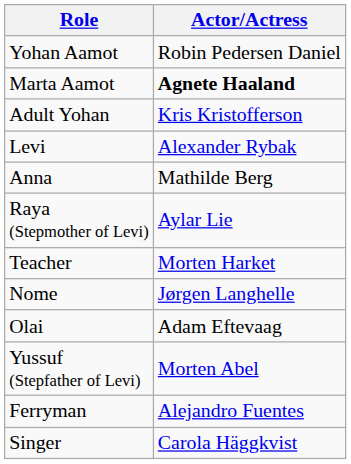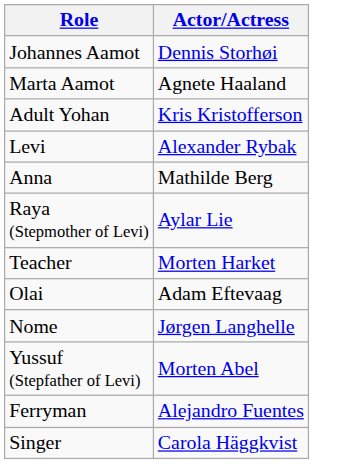 <table class="wikitable sortable">
 <tr>
 <th><a href='#'>Role</a></th>
 <th><a href='#'>Actor/Actress</a></th>
 </tr>
 <tr>
-<td>Yohan Aamot</td>
-<td>Robin Pedersen Daniel</td>
+<td>Johannes Aamot</td>
+<td><a href='#'>Dennis Storhøi</a></td>
 </tr>
 <tr>
 <td>Marta Aamot</td>
-<td><strong>Agnete Haaland</strong></td>
+<td>Agnete Haaland</td>
 </tr>
 <tr>
 <td>Adult Yohan</td>
 <td><a href='#'>Kris Kristofferson</a></td>
 </tr>
 <tr>
 <td>Levi</td>
 <td><a href='#'>Alexander Rybak</a></td>
 </tr>
 <tr>
 <td>Anna</td>
 <td>Mathilde Berg</td>
 </tr>
 <tr>
 <td>Raya<br><small>(Stepmother of Levi)</small></td>
 <td><a href='#'>Aylar Lie</a></td>
 </tr>
 <tr>
 <td>Teacher</td>
 <td><a href='#'>Morten Harket</a></td>
 </tr>
 <tr>
+<td>Olai</td>
+<td>Adam Eftevaag</td>
+</tr>
+<tr>
 <td>Nome</td>
 <td><a href='#'>Jørgen Langhelle</a></td>
-</tr>
-<tr>
-<td>Olai</td>
-<td>Adam Eftevaag</td>
 </tr>
 <tr>
 <td>Yussuf<br><small>(Stepfather of Levi)</small></td>
 <td><a href='#'>Morten Abel</a></td>
 </tr>
 <tr>
 <td>Ferryman</td>
 <td><a href='#'>Alejandro Fuentes</a></td>
 </tr>
 <tr>
 <td>Singer</td>
 <td><a href='#'>Carola Häggkvist</a></td>
 </tr>
 </table>
